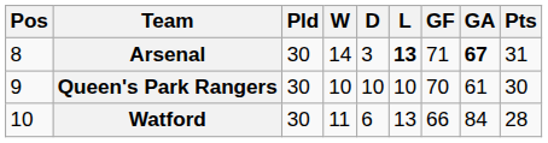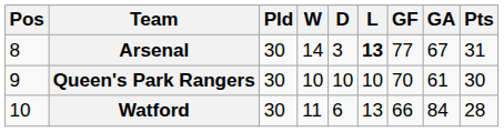 <table class="wikitable">
 <tr>
 <th><abbr>Pos</abbr></th>
 <th>Team</th>
 <th><abbr>Pld</abbr></th>
 <th><abbr>W</abbr></th>
 <th><abbr>D</abbr></th>
 <th><abbr>L</abbr></th>
 <th><abbr>GF</abbr></th>
 <th><abbr>GA</abbr></th>
 <th><abbr>Pts</abbr></th>
 </tr>
 <tr>
 <td>8</td>
 <th>Arsenal</th>
 <td>30</td>
 <td>14</td>
 <td>3</td>
 <td><strong>13</strong></td>
-<td>71</td>
-<td><strong>67</strong></td>
+<td>77</td>
+<td>67</td>
 <td>31</td>
 </tr>
 <tr>
 <td>9</td>
 <th>Queen's Park Rangers</th>
 <td>30</td>
 <td>10</td>
 <td>10</td>
 <td>10</td>
 <td>70</td>
 <td>61</td>
 <td>30</td>
 </tr>
 <tr>
 <td>10</td>
 <th>Watford</th>
 <td>30</td>
 <td>11</td>
 <td>6</td>
 <td>13</td>
 <td>66</td>
 <td>84</td>
 <td>28</td>
 </tr>
 </table>
